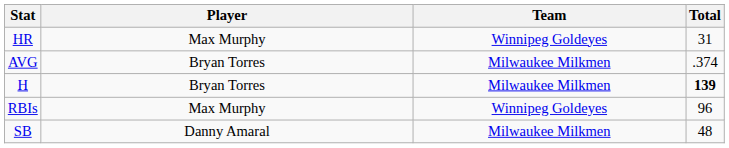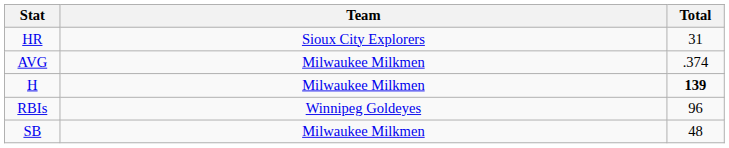 <table class="wikitable"  style="width:50%; text-align:center;">
 <tr>
 <th style="width:5%;">Stat</th>
-<th style="width:55%;">Player</th>
 <th style="width:55%;">Team</th>
 <th style="width:5%;">Total</th>
 </tr>
 <tr>
 <td><a href='#'>HR</a></td>
-<td>Max Murphy</td>
-<td><a href='#'>Winnipeg Goldeyes</a></td>
+<td><a href='#'>Sioux City Explorers</a></td>
 <td>31</td>
 </tr>
 <tr>
 <td><a href='#'>AVG</a></td>
-<td>Bryan Torres</td>
 <td><a href='#'>Milwaukee Milkmen</a></td>
 <td>.374</td>
 </tr>
 <tr>
 <td><a href='#'>H</a></td>
-<td>Bryan Torres</td>
 <td><a href='#'>Milwaukee Milkmen</a></td>
 <td><strong>139</strong></td>
 </tr>
 <tr>
 <td><a href='#'>RBIs</a></td>
-<td>Max Murphy</td>
 <td><a href='#'>Winnipeg Goldeyes</a></td>
 <td>96</td>
 </tr>
 <tr>
 <td><a href='#'>SB</a></td>
-<td>Danny Amaral</td>
 <td><a href='#'>Milwaukee Milkmen</a></td>
 <td>48</td>
 </tr>
 </table>
